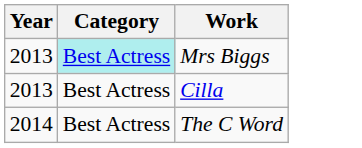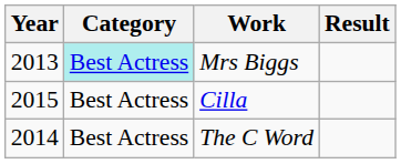 <table class="wikitable sortable">
 <tr>
 <th>Year</th>
 <th>Category</th>
 <th>Work</th>
+<th>Result</th>
 </tr>
 <tr>
 <td>2013</td>
 <td style="background: paleturquoise;"><a href='#'>Best Actress</a></td>
 <td><em>Mrs Biggs</em></td>
+<td></td>
 </tr>
 <tr>
-<td>2013</td>
+<td>2015</td>
 <td>Best Actress</td>
 <td><em><a href='#'>Cilla</a></em></td>
+<td></td>
 </tr>
 <tr>
 <td>2014</td>
 <td>Best Actress</td>
 <td><em>The C Word</em></td>
+<td></td>
 </tr>
 </table>
